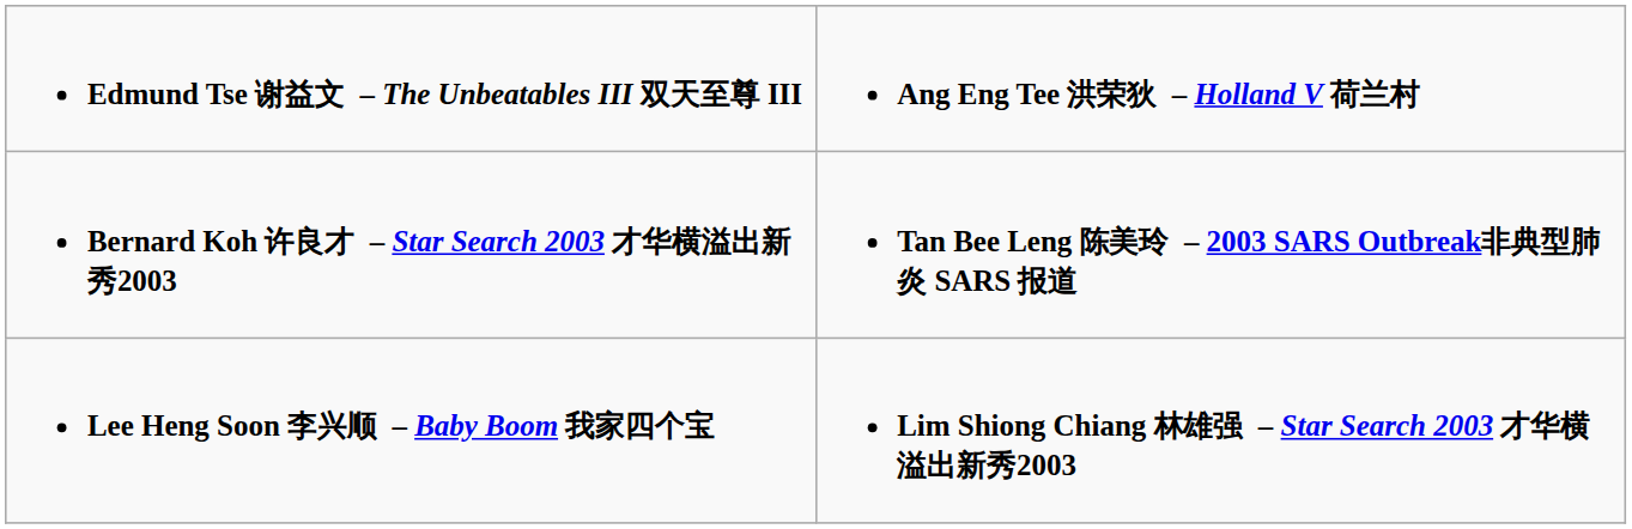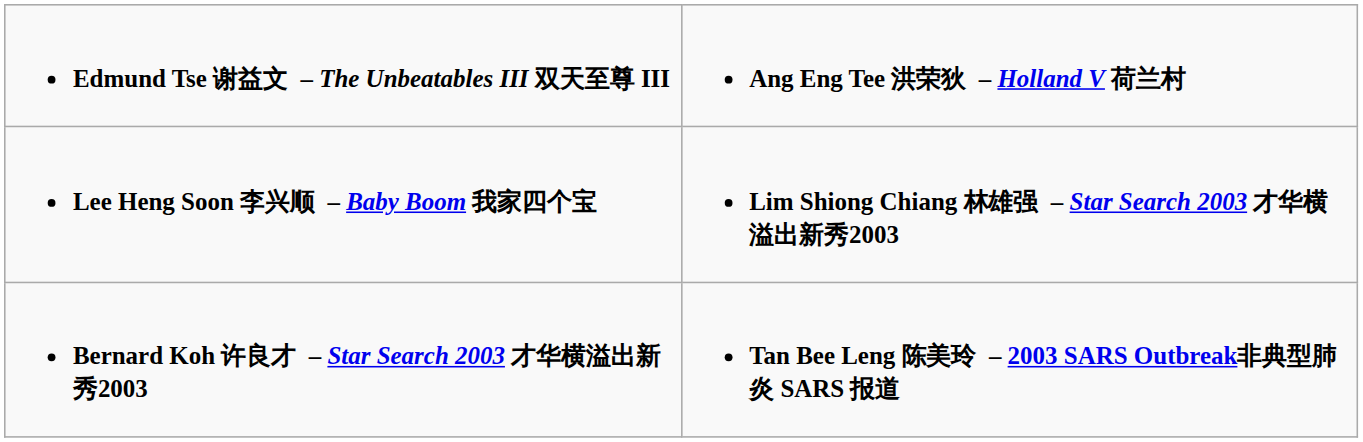 <table class=wikitable>
 <tr>
 <td valign="top" width="50%"><br><div></div><ul><li><strong> Edmund Tse 谢益文  – <em>The Unbeatables III</em> 双天至尊 III</strong></li></ul></td>
 <td valign="top" width="50%"><br><div></div><ul><li><strong>Ang Eng Tee 洪荣狄  – <em><a href='#'>Holland V</a></em> 荷兰村</strong></li></ul></td>
 </tr>
 <tr>
+<td valign="top" width="50%"><br><div></div><ul><li><strong>Lee Heng Soon 李兴顺  – <em><a href='#'>Baby Boom</a></em> 我家四个宝</strong></li></ul></td>
+<td valign="top" width="50%"><br><div></div><ul><li><strong>Lim Shiong Chiang 林雄强  – <em><a href='#'>Star Search 2003</a></em> 才华横溢出新秀2003</strong></li></ul></td>
+</tr>
+<tr>
 <td valign="top" width="50%"><br><div></div><ul><li><strong>Bernard Koh 许良才  – <em><a href='#'>Star Search 2003</a></em> 才华横溢出新秀2003</strong></li></ul></td>
 <td valign="top" width="50%"><br><div></div><ul><li><strong>Tan Bee Leng 陈美玲  – <a href='#'>2003 SARS Outbreak</a>非典型肺炎 SARS 报道</strong></li></ul></td>
 </tr>
-<tr>
-<td valign="top" width="50%"><br><div></div><ul><li><strong>Lee Heng Soon 李兴顺  – <em><a href='#'>Baby Boom</a></em> 我家四个宝</strong></li></ul></td>
-<td valign="top" width="50%"><br><div></div><ul><li><strong>Lim Shiong Chiang 林雄强  – <em><a href='#'>Star Search 2003</a></em> 才华横溢出新秀2003</strong></li></ul></td>
-</tr>
 </table>
